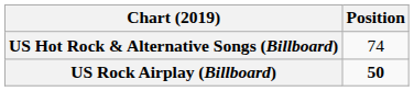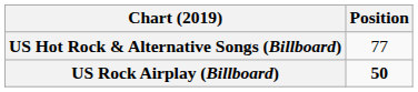 <table class="wikitable plainrowheaders sortable " style="text-align:center">
 <tr>
 <th>Chart (2019)</th>
 <th>Position</th>
 </tr>
 <tr>
 <th scope="row">US Hot Rock & Alternative Songs (<em>Billboard</em>)</th>
-<td>74</td>
+<td>77</td>
 </tr>
 <tr>
 <th scope="row">US Rock Airplay (<em>Billboard</em>)</th>
 <td><strong>50</strong></td>
 </tr>
 </table>
